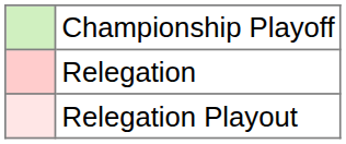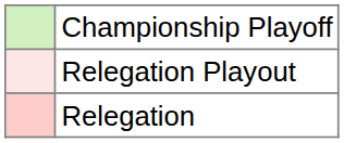 <table bgcolor="#f7f8ff" cellpadding="3" cellspacing="0" border="1" style="font-size: 95%; border: gray solid 1px; border-collapse: collapse;text-align:center;">
 <tr>
 <td style="background: #D0F0C0;" width="20"></td>
 <td bgcolor="#ffffff" align="left">Championship Playoff</td>
 </tr>
 <tr>
+<td style="background: #FFE6E6;" width="20"></td>
+<td bgcolor="#ffffff" align="left">Relegation Playout</td>
+</tr>
+<tr>
 <td style="background: #FFCCCC;" width="20"></td>
 <td bgcolor="#ffffff" align="left">Relegation</td>
 </tr>
-<tr>
-<td style="background: #FFE6E6;" width="20"></td>
-<td bgcolor="#ffffff" align="left">Relegation Playout</td>
-</tr>
 </table>
